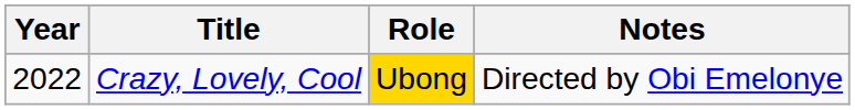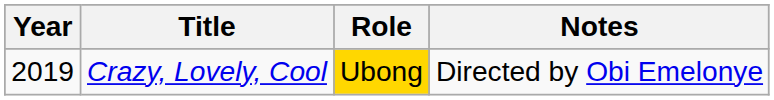 <table class="wikitable sortable">
 <tr>
 <th>Year</th>
 <th>Title</th>
 <th>Role</th>
 <th class="unsortable">Notes</th>
 </tr>
 <tr>
-<td>2022</td>
+<td>2019</td>
 <td><em><a href='#'>Crazy, Lovely, Cool</a></em></td>
 <td style="background: gold;">Ubong</td>
 <td>Directed by <a href='#'>Obi Emelonye</a></td>
 </tr>
 </table>
